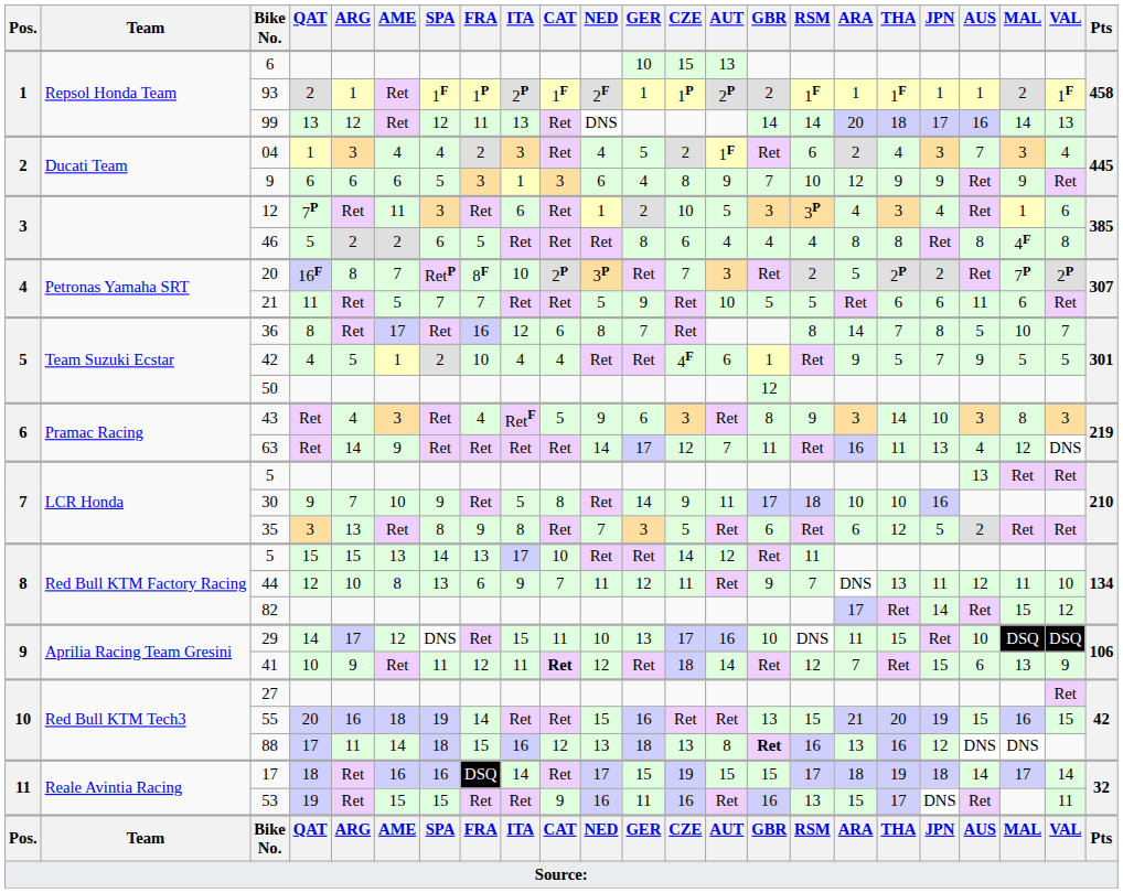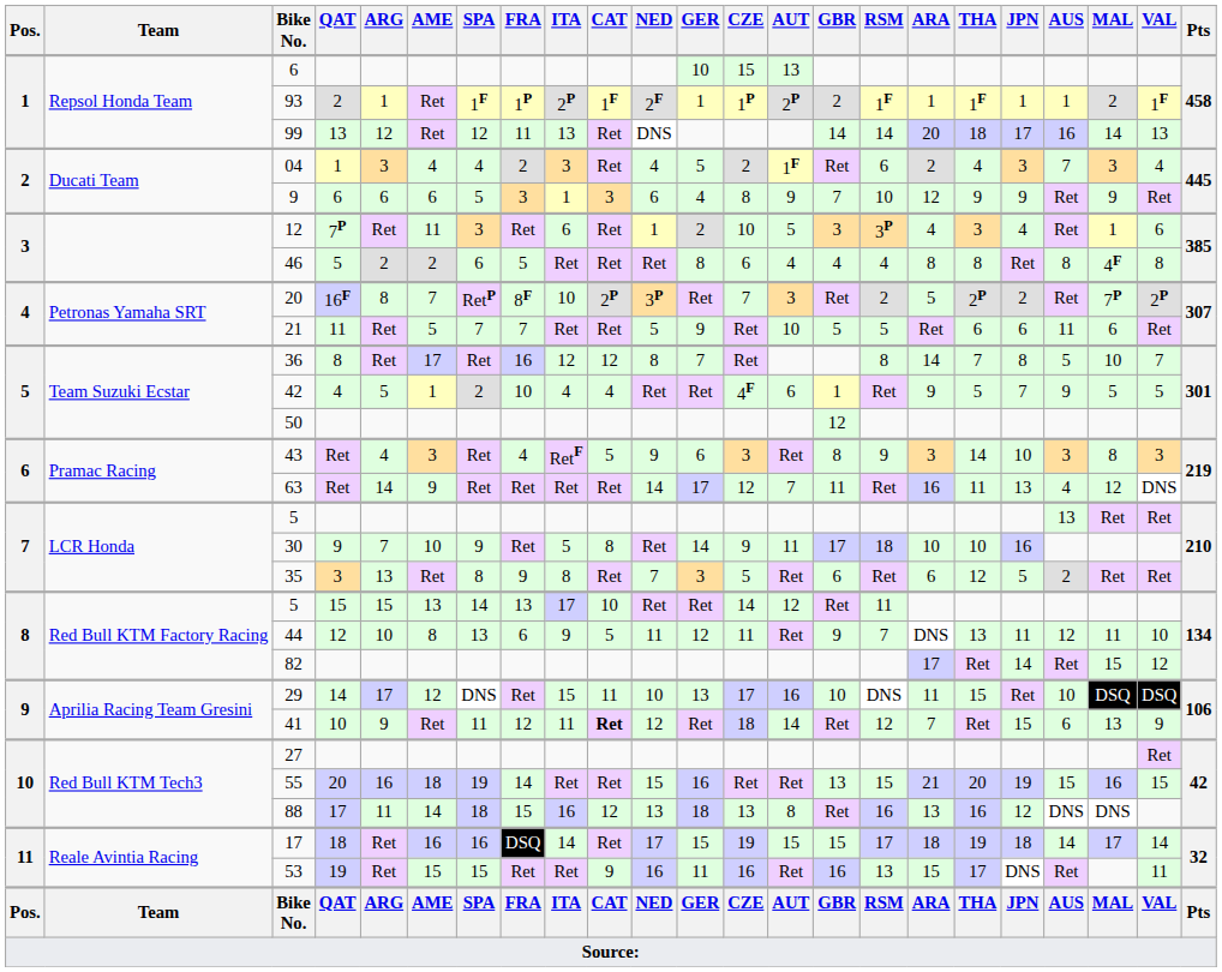 <table class="wikitable" style="font-size: 85%; text-align:center">
 <tr valign="top">
 <th valign="middle">Pos.</th>
 <th valign="middle">Team</th>
 <th valign="middle">Bike<br>No.</th>
 <th><a href='#'>QAT</a><br></th>
 <th><a href='#'>ARG</a><br></th>
 <th><a href='#'>AME</a><br></th>
 <th><a href='#'>SPA</a><br></th>
 <th><a href='#'>FRA</a><br></th>
 <th><a href='#'>ITA</a><br></th>
 <th><a href='#'>CAT</a><br></th>
 <th><a href='#'>NED</a><br></th>
 <th><a href='#'>GER</a><br></th>
 <th><a href='#'>CZE</a><br></th>
 <th><a href='#'>AUT</a><br></th>
 <th><a href='#'>GBR</a><br></th>
 <th><a href='#'>RSM</a><br></th>
 <th><a href='#'>ARA</a><br></th>
 <th><a href='#'>THA</a><br></th>
 <th><a href='#'>JPN</a><br></th>
 <th><a href='#'>AUS</a><br></th>
 <th><a href='#'>MAL</a><br></th>
 <th><a href='#'>VAL</a><br></th>
 <th valign="middle">Pts</th>
 </tr>
 <tr style="border-top:2px solid #aaaaaa">
 <th rowspan=3>1</th>
 <td rowspan=3 align=left> <a href='#'>Repsol Honda Team</a></td>
 <td>6</td>
 <td></td>
 <td></td>
 <td></td>
 <td></td>
 <td></td>
 <td></td>
 <td></td>
 <td></td>
 <td style="background:#dfffdf;">10</td>
 <td style="background:#dfffdf;">15</td>
 <td style="background:#dfffdf;">13</td>
 <td></td>
 <td></td>
 <td></td>
 <td></td>
 <td></td>
 <td></td>
 <td></td>
 <td></td>
 <th rowspan=3>458</th>
 </tr>
 <tr>
 <td>93</td>
 <td style="background:#dfdfdf;">2</td>
 <td style="background:#ffffbf;">1</td>
 <td style="background:#efcfff;">Ret</td>
 <td style="background:#ffffbf;">1<strong><sup>F</sup></strong></td>
 <td style="background:#ffffbf;">1<strong><sup>P</sup></strong></td>
 <td style="background:#dfdfdf;">2<strong><sup>P</sup></strong></td>
 <td style="background:#ffffbf;">1<strong><sup>F</sup></strong></td>
 <td style="background:#dfdfdf;">2<strong><sup>F</sup></strong></td>
 <td style="background:#ffffbf;">1</td>
 <td style="background:#ffffbf;">1<strong><sup>P</sup></strong></td>
 <td style="background:#dfdfdf;">2<strong><sup>P</sup></strong></td>
 <td style="background:#dfdfdf;">2</td>
 <td style="background:#ffffbf;">1<strong><sup>F</sup></strong></td>
 <td style="background:#ffffbf;">1</td>
 <td style="background:#ffffbf;">1<strong><sup>F</sup></strong></td>
 <td style="background:#ffffbf;">1</td>
 <td style="background:#ffffbf;">1</td>
 <td style="background:#dfdfdf;">2</td>
 <td style="background:#ffffbf;">1<strong><sup>F</sup></strong></td>
 </tr>
 <tr>
 <td>99</td>
 <td style="background:#dfffdf;">13</td>
 <td style="background:#dfffdf;">12</td>
 <td style="background:#efcfff;">Ret</td>
 <td style="background:#dfffdf;">12</td>
 <td style="background:#dfffdf;">11</td>
 <td style="background:#dfffdf;">13</td>
 <td style="background:#efcfff;">Ret</td>
 <td style="background:#ffffff;">DNS</td>
 <td></td>
 <td></td>
 <td></td>
 <td style="background:#dfffdf;">14</td>
 <td style="background:#dfffdf;">14</td>
 <td style="background:#cfcfff;">20</td>
 <td style="background:#cfcfff;">18</td>
 <td style="background:#cfcfff;">17</td>
 <td style="background:#cfcfff;">16</td>
 <td style="background:#dfffdf;">14</td>
 <td style="background:#dfffdf;">13</td>
 </tr>
 <tr style="border-top:2px solid #aaaaaa">
 <th rowspan=2>2</th>
 <td rowspan=2 align=left> <a href='#'>Ducati Team</a></td>
 <td>04</td>
 <td style="background:#ffffbf;">1</td>
 <td style="background:#ffdf9f;">3</td>
 <td style="background:#dfffdf;">4</td>
 <td style="background:#dfffdf;">4</td>
 <td style="background:#dfdfdf;">2</td>
 <td style="background:#ffdf9f;">3</td>
 <td style="background:#efcfff;">Ret</td>
 <td style="background:#dfffdf;">4</td>
 <td style="background:#dfffdf;">5</td>
 <td style="background:#dfdfdf;">2</td>
 <td style="background:#ffffbf;">1<strong><sup>F</sup></strong></td>
 <td style="background:#efcfff;">Ret</td>
 <td style="background:#dfffdf;">6</td>
 <td style="background:#dfdfdf;">2</td>
 <td style="background:#dfffdf;">4</td>
 <td style="background:#ffdf9f;">3</td>
 <td style="background:#dfffdf;">7</td>
 <td style="background:#ffdf9f;">3</td>
 <td style="background:#dfffdf;">4</td>
 <th rowspan=2>445</th>
 </tr>
 <tr>
 <td>9</td>
 <td style="background:#dfffdf;">6</td>
 <td style="background:#dfffdf;">6</td>
 <td style="background:#dfffdf;">6</td>
 <td style="background:#dfffdf;">5</td>
 <td style="background:#ffdf9f;">3</td>
 <td style="background:#ffffbf;">1</td>
 <td style="background:#ffdf9f;">3</td>
 <td style="background:#dfffdf;">6</td>
 <td style="background:#dfffdf;">4</td>
 <td style="background:#dfffdf;">8</td>
 <td style="background:#dfffdf;">9</td>
 <td style="background:#dfffdf;">7</td>
 <td style="background:#dfffdf;">10</td>
 <td style="background:#dfffdf;">12</td>
 <td style="background:#dfffdf;">9</td>
 <td style="background:#dfffdf;">9</td>
 <td style="background:#efcfff;">Ret</td>
 <td style="background:#dfffdf;">9</td>
 <td style="background:#efcfff;">Ret</td>
 </tr>
 <tr style="border-top:2px solid #aaaaaa">
 <th rowspan=2>3</th>
 <td rowspan=2 align=left></td>
 <td>12</td>
 <td style="background:#dfffdf;">7<strong><sup>P</sup></strong></td>
 <td style="background:#efcfff;">Ret</td>
 <td style="background:#dfffdf;">11</td>
 <td style="background:#ffdf9f;">3</td>
 <td style="background:#efcfff;">Ret</td>
 <td style="background:#dfffdf;">6</td>
 <td style="background:#efcfff;">Ret</td>
 <td style="background:#ffffbf;">1</td>
 <td style="background:#dfdfdf;">2</td>
 <td style="background:#dfffdf;">10</td>
 <td style="background:#dfffdf;">5</td>
 <td style="background:#ffdf9f;">3</td>
 <td style="background:#ffdf9f;">3<strong><sup>P</sup></strong></td>
 <td style="background:#dfffdf;">4</td>
 <td style="background:#ffdf9f;">3</td>
 <td style="background:#dfffdf;">4</td>
 <td style="background:#efcfff;">Ret</td>
 <td style="background:#ffffbf;">1</td>
 <td style="background:#dfffdf;">6</td>
 <th rowspan=2>385</th>
 </tr>
 <tr>
 <td>46</td>
 <td style="background:#dfffdf;">5</td>
 <td style="background:#dfdfdf;">2</td>
 <td style="background:#dfdfdf;">2</td>
 <td style="background:#dfffdf;">6</td>
 <td style="background:#dfffdf;">5</td>
 <td style="background:#efcfff;">Ret</td>
 <td style="background:#efcfff;">Ret</td>
 <td style="background:#efcfff;">Ret</td>
 <td style="background:#dfffdf;">8</td>
 <td style="background:#dfffdf;">6</td>
 <td style="background:#dfffdf;">4</td>
 <td style="background:#dfffdf;">4</td>
 <td style="background:#dfffdf;">4</td>
 <td style="background:#dfffdf;">8</td>
 <td style="background:#dfffdf;">8</td>
 <td style="background:#efcfff;">Ret</td>
 <td style="background:#dfffdf;">8</td>
 <td style="background:#dfffdf;">4<strong><sup>F</sup></strong></td>
 <td style="background:#dfffdf;">8</td>
 </tr>
 <tr style="border-top:2px solid #aaaaaa">
 <th rowspan=2>4</th>
 <td rowspan=2 align=left> <a href='#'>Petronas Yamaha SRT</a></td>
 <td>20</td>
 <td style="background:#cfcfff;">16<strong><sup>F</sup></strong></td>
 <td style="background:#dfffdf;">8</td>
 <td style="background:#dfffdf;">7</td>
 <td style="background:#efcfff;">Ret<strong><sup>P</sup></strong></td>
 <td style="background:#dfffdf;">8<strong><sup>F</sup></strong></td>
 <td style="background:#dfffdf;">10</td>
 <td style="background:#dfdfdf;">2<strong><sup>P</sup></strong></td>
 <td style="background:#ffdf9f;">3<strong><sup>P</sup></strong></td>
 <td style="background:#efcfff;">Ret</td>
 <td style="background:#dfffdf;">7</td>
 <td style="background:#ffdf9f;">3</td>
 <td style="background:#efcfff;">Ret</td>
 <td style="background:#dfdfdf;">2</td>
 <td style="background:#dfffdf;">5</td>
 <td style="background:#dfdfdf;">2<strong><sup>P</sup></strong></td>
 <td style="background:#dfdfdf;">2</td>
 <td style="background:#efcfff;">Ret</td>
 <td style="background:#dfffdf;">7<strong><sup>P</sup></strong></td>
 <td style="background:#dfdfdf;">2<strong><sup>P</sup></strong></td>
 <th rowspan=2>307</th>
 </tr>
 <tr>
 <td>21</td>
 <td style="background:#dfffdf;">11</td>
 <td style="background:#efcfff;">Ret</td>
 <td style="background:#dfffdf;">5</td>
 <td style="background:#dfffdf;">7</td>
 <td style="background:#dfffdf;">7</td>
 <td style="background:#efcfff;">Ret</td>
 <td style="background:#efcfff;">Ret</td>
 <td style="background:#dfffdf;">5</td>
 <td style="background:#dfffdf;">9</td>
 <td style="background:#efcfff;">Ret</td>
 <td style="background:#dfffdf;">10</td>
 <td style="background:#dfffdf;">5</td>
 <td style="background:#dfffdf;">5</td>
 <td style="background:#efcfff;">Ret</td>
 <td style="background:#dfffdf;">6</td>
 <td style="background:#dfffdf;">6</td>
 <td style="background:#dfffdf;">11</td>
 <td style="background:#dfffdf;">6</td>
 <td style="background:#efcfff;">Ret</td>
 </tr>
 <tr style="border-top:2px solid #aaaaaa">
 <th rowspan=3>5</th>
 <td rowspan=3 align=left> <a href='#'>Team Suzuki Ecstar</a></td>
 <td>36</td>
 <td style="background:#dfffdf;">8</td>
 <td style="background:#efcfff;">Ret</td>
 <td style="background:#cfcfff;">17</td>
 <td style="background:#efcfff;">Ret</td>
 <td style="background:#cfcfff;">16</td>
 <td style="background:#dfffdf;">12</td>
-<td style="background:#dfffdf;">6</td>
+<td style="background:#dfffdf;">12</td>
 <td style="background:#dfffdf;">8</td>
 <td style="background:#dfffdf;">7</td>
 <td style="background:#efcfff;">Ret</td>
 <td></td>
 <td></td>
 <td style="background:#dfffdf;">8</td>
 <td style="background:#dfffdf;">14</td>
 <td style="background:#dfffdf;">7</td>
 <td style="background:#dfffdf;">8</td>
 <td style="background:#dfffdf;">5</td>
 <td style="background:#dfffdf;">10</td>
 <td style="background:#dfffdf;">7</td>
 <th rowspan=3>301</th>
 </tr>
 <tr>
 <td>42</td>
 <td style="background:#dfffdf;">4</td>
 <td style="background:#dfffdf;">5</td>
 <td style="background:#ffffbf;">1</td>
 <td style="background:#dfdfdf;">2</td>
 <td style="background:#dfffdf;">10</td>
 <td style="background:#dfffdf;">4</td>
 <td style="background:#dfffdf;">4</td>
 <td style="background:#efcfff;">Ret</td>
 <td style="background:#efcfff;">Ret</td>
 <td style="background:#dfffdf;">4<strong><sup>F</sup></strong></td>
 <td style="background:#dfffdf;">6</td>
 <td style="background:#ffffbf;">1</td>
 <td style="background:#efcfff;">Ret</td>
 <td style="background:#dfffdf;">9</td>
 <td style="background:#dfffdf;">5</td>
 <td style="background:#dfffdf;">7</td>
 <td style="background:#dfffdf;">9</td>
 <td style="background:#dfffdf;">5</td>
 <td style="background:#dfffdf;">5</td>
 </tr>
 <tr>
 <td>50</td>
 <td></td>
 <td></td>
 <td></td>
 <td></td>
 <td></td>
 <td></td>
 <td></td>
 <td></td>
 <td></td>
 <td></td>
 <td></td>
 <td style="background:#dfffdf;">12</td>
 <td></td>
 <td></td>
 <td></td>
 <td></td>
 <td></td>
 <td></td>
 <td></td>
 </tr>
 <tr style="border-top:2px solid #aaaaaa">
 <th rowspan=2>6</th>
 <td rowspan=2 align=left> <a href='#'>Pramac Racing</a></td>
 <td>43</td>
 <td style="background:#efcfff;">Ret</td>
 <td style="background:#dfffdf;">4</td>
 <td style="background:#ffdf9f;">3</td>
 <td style="background:#efcfff;">Ret</td>
 <td style="background:#dfffdf;">4</td>
 <td style="background:#efcfff;">Ret<strong><sup>F</sup></strong></td>
 <td style="background:#dfffdf;">5</td>
 <td style="background:#dfffdf;">9</td>
 <td style="background:#dfffdf;">6</td>
 <td style="background:#ffdf9f;">3</td>
 <td style="background:#efcfff;">Ret</td>
 <td style="background:#dfffdf;">8</td>
 <td style="background:#dfffdf;">9</td>
 <td style="background:#ffdf9f;">3</td>
 <td style="background:#dfffdf;">14</td>
 <td style="background:#dfffdf;">10</td>
 <td style="background:#ffdf9f;">3</td>
 <td style="background:#dfffdf;">8</td>
 <td style="background:#ffdf9f;">3</td>
 <th rowspan=2>219</th>
 </tr>
 <tr>
 <td>63</td>
 <td style="background:#efcfff;">Ret</td>
 <td style="background:#dfffdf;">14</td>
 <td style="background:#dfffdf;">9</td>
 <td style="background:#efcfff;">Ret</td>
 <td style="background:#efcfff;">Ret</td>
 <td style="background:#efcfff;">Ret</td>
 <td style="background:#efcfff;">Ret</td>
 <td style="background:#dfffdf;">14</td>
 <td style="background:#cfcfff;">17</td>
 <td style="background:#dfffdf;">12</td>
 <td style="background:#dfffdf;">7</td>
 <td style="background:#dfffdf;">11</td>
 <td style="background:#efcfff;">Ret</td>
 <td style="background:#cfcfff;">16</td>
 <td style="background:#dfffdf;">11</td>
 <td style="background:#dfffdf;">13</td>
 <td style="background:#dfffdf;">4</td>
 <td style="background:#dfffdf;">12</td>
 <td style="background:#ffffff;">DNS</td>
 </tr>
 <tr style="border-top:2px solid #aaaaaa">
 <th rowspan=3>7</th>
 <td rowspan=3 align=left> <a href='#'>LCR Honda</a></td>
 <td>5</td>
 <td></td>
 <td></td>
 <td></td>
 <td></td>
 <td></td>
 <td></td>
 <td></td>
 <td></td>
 <td></td>
 <td></td>
 <td></td>
 <td></td>
 <td></td>
 <td></td>
 <td></td>
 <td></td>
 <td style="background:#dfffdf;">13</td>
 <td style="background:#efcfff;">Ret</td>
 <td style="background:#efcfff;">Ret</td>
 <th rowspan=3>210</th>
 </tr>
 <tr>
 <td>30</td>
 <td style="background:#dfffdf;">9</td>
 <td style="background:#dfffdf;">7</td>
 <td style="background:#dfffdf;">10</td>
 <td style="background:#dfffdf;">9</td>
 <td style="background:#efcfff;">Ret</td>
 <td style="background:#dfffdf;">5</td>
 <td style="background:#dfffdf;">8</td>
 <td style="background:#efcfff;">Ret</td>
 <td style="background:#dfffdf;">14</td>
 <td style="background:#dfffdf;">9</td>
 <td style="background:#dfffdf;">11</td>
 <td style="background:#cfcfff;">17</td>
 <td style="background:#cfcfff;">18</td>
 <td style="background:#dfffdf;">10</td>
 <td style="background:#dfffdf;">10</td>
 <td style="background:#cfcfff;">16</td>
 <td></td>
 <td></td>
 <td></td>
 </tr>
 <tr>
 <td>35</td>
 <td style="background:#ffdf9f;">3</td>
 <td style="background:#dfffdf;">13</td>
 <td style="background:#efcfff;">Ret</td>
 <td style="background:#dfffdf;">8</td>
 <td style="background:#dfffdf;">9</td>
 <td style="background:#dfffdf;">8</td>
 <td style="background:#efcfff;">Ret</td>
 <td style="background:#dfffdf;">7</td>
 <td style="background:#ffdf9f;">3</td>
 <td style="background:#dfffdf;">5</td>
 <td style="background:#efcfff;">Ret</td>
 <td style="background:#dfffdf;">6</td>
 <td style="background:#efcfff;">Ret</td>
 <td style="background:#dfffdf;">6</td>
 <td style="background:#dfffdf;">12</td>
 <td style="background:#dfffdf;">5</td>
 <td style="background:#dfdfdf;">2</td>
 <td style="background:#efcfff;">Ret</td>
 <td style="background:#efcfff;">Ret</td>
 </tr>
 <tr style="border-top:2px solid #aaaaaa">
 <th rowspan=3>8</th>
 <td rowspan=3 align=left> <a href='#'>Red Bull KTM Factory Racing</a></td>
 <td>5</td>
 <td style="background:#dfffdf;">15</td>
 <td style="background:#dfffdf;">15</td>
 <td style="background:#dfffdf;">13</td>
 <td style="background:#dfffdf;">14</td>
 <td style="background:#dfffdf;">13</td>
 <td style="background:#cfcfff;">17</td>
 <td style="background:#dfffdf;">10</td>
 <td style="background:#efcfff;">Ret</td>
 <td style="background:#efcfff;">Ret</td>
 <td style="background:#dfffdf;">14</td>
 <td style="background:#dfffdf;">12</td>
 <td style="background:#efcfff;">Ret</td>
 <td style="background:#dfffdf;">11</td>
 <td></td>
 <td></td>
 <td></td>
 <td></td>
 <td></td>
 <td></td>
 <th rowspan=3>134</th>
 </tr>
 <tr>
 <td>44</td>
 <td style="background:#dfffdf;">12</td>
 <td style="background:#dfffdf;">10</td>
 <td style="background:#dfffdf;">8</td>
 <td style="background:#dfffdf;">13</td>
 <td style="background:#dfffdf;">6</td>
 <td style="background:#dfffdf;">9</td>
-<td style="background:#dfffdf;">7</td>
+<td style="background:#dfffdf;">5</td>
 <td style="background:#dfffdf;">11</td>
 <td style="background:#dfffdf;">12</td>
 <td style="background:#dfffdf;">11</td>
 <td style="background:#efcfff;">Ret</td>
 <td style="background:#dfffdf;">9</td>
 <td style="background:#dfffdf;">7</td>
 <td style="background:#ffffff;">DNS</td>
 <td style="background:#dfffdf;">13</td>
 <td style="background:#dfffdf;">11</td>
 <td style="background:#dfffdf;">12</td>
 <td style="background:#dfffdf;">11</td>
 <td style="background:#dfffdf;">10</td>
 </tr>
 <tr>
 <td>82</td>
 <td></td>
 <td></td>
 <td></td>
 <td></td>
 <td></td>
 <td></td>
 <td></td>
 <td></td>
 <td></td>
 <td></td>
 <td></td>
 <td></td>
 <td></td>
 <td style="background:#cfcfff;">17</td>
 <td style="background:#efcfff;">Ret</td>
 <td style="background:#dfffdf;">14</td>
 <td style="background:#efcfff;">Ret</td>
 <td style="background:#dfffdf;">15</td>
 <td style="background:#dfffdf;">12</td>
 </tr>
 <tr style="border-top:2px solid #aaaaaa">
 <th rowspan=2>9</th>
 <td rowspan=2 align=left> <a href='#'>Aprilia Racing Team Gresini</a></td>
 <td>29</td>
 <td style="background:#dfffdf;">14</td>
 <td style="background:#cfcfff;">17</td>
 <td style="background:#dfffdf;">12</td>
 <td style="background:#ffffff;">DNS</td>
 <td style="background:#efcfff;">Ret</td>
 <td style="background:#dfffdf;">15</td>
 <td style="background:#dfffdf;">11</td>
 <td style="background:#dfffdf;">10</td>
 <td style="background:#dfffdf;">13</td>
 <td style="background:#cfcfff;">17</td>
 <td style="background:#cfcfff;">16</td>
 <td style="background:#dfffdf;">10</td>
 <td style="background:#ffffff;">DNS</td>
 <td style="background:#dfffdf;">11</td>
 <td style="background:#dfffdf;">15</td>
 <td style="background:#efcfff;">Ret</td>
 <td style="background:#dfffdf;">10</td>
 <td style="background-color:#000000; color:white">DSQ</td>
 <td style="background-color:#000000; color:white">DSQ</td>
 <th rowspan=2>106</th>
 </tr>
 <tr>
 <td>41</td>
 <td style="background:#dfffdf;">10</td>
 <td style="background:#dfffdf;">9</td>
 <td style="background:#efcfff;">Ret</td>
 <td style="background:#dfffdf;">11</td>
 <td style="background:#dfffdf;">12</td>
 <td style="background:#dfffdf;">11</td>
 <td style="background:#efcfff;"><strong>Ret</strong></td>
 <td style="background:#dfffdf;">12</td>
 <td style="background:#efcfff;">Ret</td>
 <td style="background:#cfcfff;">18</td>
 <td style="background:#dfffdf;">14</td>
 <td style="background:#efcfff;">Ret</td>
 <td style="background:#dfffdf;">12</td>
 <td style="background:#dfffdf;">7</td>
 <td style="background:#efcfff;">Ret</td>
 <td style="background:#dfffdf;">15</td>
 <td style="background:#dfffdf;">6</td>
 <td style="background:#dfffdf;">13</td>
 <td style="background:#dfffdf;">9</td>
 </tr>
 <tr style="border-top:2px solid #aaaaaa">
 <th rowspan=3>10</th>
 <td rowspan=3 align=left> <a href='#'>Red Bull KTM Tech3</a></td>
 <td>27</td>
 <td></td>
 <td></td>
 <td></td>
 <td></td>
 <td></td>
 <td></td>
 <td></td>
 <td></td>
 <td></td>
 <td></td>
 <td></td>
 <td></td>
 <td></td>
 <td></td>
 <td></td>
 <td></td>
 <td></td>
 <td></td>
 <td style="background:#efcfff;">Ret</td>
 <th rowspan=3>42</th>
 </tr>
 <tr>
 <td>55</td>
 <td style="background:#cfcfff;">20</td>
 <td style="background:#cfcfff;">16</td>
 <td style="background:#cfcfff;">18</td>
 <td style="background:#cfcfff;">19</td>
 <td style="background:#dfffdf;">14</td>
 <td style="background:#efcfff;">Ret</td>
 <td style="background:#efcfff;">Ret</td>
 <td style="background:#dfffdf;">15</td>
 <td style="background:#cfcfff;">16</td>
 <td style="background:#efcfff;">Ret</td>
 <td style="background:#efcfff;">Ret</td>
 <td style="background:#dfffdf;">13</td>
 <td style="background:#dfffdf;">15</td>
 <td style="background:#cfcfff;">21</td>
 <td style="background:#cfcfff;">20</td>
 <td style="background:#cfcfff;">19</td>
 <td style="background:#dfffdf;">15</td>
 <td style="background:#cfcfff;">16</td>
 <td style="background:#dfffdf;">15</td>
 </tr>
 <tr>
 <td>88</td>
 <td style="background:#cfcfff;">17</td>
 <td style="background:#dfffdf;">11</td>
 <td style="background:#dfffdf;">14</td>
 <td style="background:#cfcfff;">18</td>
 <td style="background:#dfffdf;">15</td>
 <td style="background:#cfcfff;">16</td>
 <td style="background:#dfffdf;">12</td>
 <td style="background:#dfffdf;">13</td>
 <td style="background:#cfcfff;">18</td>
 <td style="background:#dfffdf;">13</td>
 <td style="background:#dfffdf;">8</td>
-<td style="background:#efcfff;"><strong>Ret</strong></td>
+<td style="background:#efcfff;">Ret</td>
 <td style="background:#cfcfff;">16</td>
 <td style="background:#dfffdf;">13</td>
 <td style="background:#cfcfff;">16</td>
 <td style="background:#dfffdf;">12</td>
 <td style="background:#ffffff;">DNS</td>
 <td style="background:#ffffff;">DNS</td>
 <td></td>
 </tr>
 <tr style="border-top:2px solid #aaaaaa">
 <th rowspan=2>11</th>
 <td rowspan=2 align=left> <a href='#'>Reale Avintia Racing</a></td>
 <td>17</td>
 <td style="background:#cfcfff;">18</td>
 <td style="background:#efcfff;">Ret</td>
 <td style="background:#cfcfff;">16</td>
 <td style="background:#cfcfff;">16</td>
 <td style="background:#000000; color:#ffffff;">DSQ</td>
 <td style="background:#dfffdf;">14</td>
 <td style="background:#efcfff;">Ret</td>
 <td style="background:#cfcfff;">17</td>
 <td style="background:#dfffdf;">15</td>
 <td style="background:#cfcfff;">19</td>
 <td style="background:#dfffdf;">15</td>
 <td style="background:#dfffdf;">15</td>
 <td style="background:#cfcfff;">17</td>
 <td style="background:#cfcfff;">18</td>
 <td style="background:#cfcfff;">19</td>
 <td style="background:#cfcfff;">18</td>
 <td style="background:#dfffdf;">14</td>
 <td style="background:#cfcfff;">17</td>
 <td style="background:#dfffdf;">14</td>
 <th rowspan=2>32</th>
 </tr>
 <tr>
 <td>53</td>
 <td style="background:#cfcfff;">19</td>
 <td style="background:#efcfff;">Ret</td>
 <td style="background:#dfffdf;">15</td>
 <td style="background:#dfffdf;">15</td>
 <td style="background:#efcfff;">Ret</td>
 <td style="background:#efcfff;">Ret</td>
 <td style="background:#dfffdf;">9</td>
 <td style="background:#cfcfff;">16</td>
 <td style="background:#dfffdf;">11</td>
 <td style="background:#cfcfff;">16</td>
 <td style="background:#efcfff;">Ret</td>
 <td style="background:#cfcfff;">16</td>
 <td style="background:#dfffdf;">13</td>
 <td style="background:#dfffdf;">15</td>
 <td style="background:#cfcfff;">17</td>
 <td style="background:#ffffff;">DNS</td>
 <td style="background:#efcfff;">Ret</td>
 <td></td>
 <td style="background:#dfffdf;">11</td>
 </tr>
 <tr valign="top" style="border-top:2px solid #aaaaaa">
 <th valign="middle">Pos.</th>
 <th valign="middle">Team</th>
 <th valign="middle">Bike<br>No.</th>
 <th><a href='#'>QAT</a><br></th>
 <th><a href='#'>ARG</a><br></th>
 <th><a href='#'>AME</a><br></th>
 <th><a href='#'>SPA</a><br></th>
 <th><a href='#'>FRA</a><br></th>
 <th><a href='#'>ITA</a><br></th>
 <th><a href='#'>CAT</a><br></th>
 <th><a href='#'>NED</a><br></th>
 <th><a href='#'>GER</a><br></th>
 <th><a href='#'>CZE</a><br></th>
 <th><a href='#'>AUT</a><br></th>
 <th><a href='#'>GBR</a><br></th>
 <th><a href='#'>RSM</a><br></th>
 <th><a href='#'>ARA</a><br></th>
 <th><a href='#'>THA</a><br></th>
 <th><a href='#'>JPN</a><br></th>
 <th><a href='#'>AUS</a><br></th>
 <th><a href='#'>MAL</a><br></th>
 <th><a href='#'>VAL</a><br></th>
 <th valign="middle">Pts</th>
 </tr>
 <tr>
 <td colspan="23" style="background-color:#EAECF0;text-align:center"><strong>Source:</strong></td>
 </tr>
 </table>
